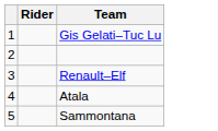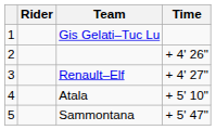 <table class="wikitable">
 <tr>
 <th></th>
 <th>Rider</th>
 <th>Team</th>
+<th>Time</th>
 </tr>
 <tr>
 <td>1</td>
 <td> </td>
 <td><a href='#'>Gis Gelati–Tuc Lu</a></td>
+<td align=right></td>
 </tr>
 <tr>
 <td>2</td>
 <td> </td>
 <td></td>
+<td align=right>+ 4' 26"</td>
 </tr>
 <tr>
 <td>3</td>
 <td> </td>
 <td><a href='#'>Renault–Elf</a></td>
+<td align=right>+ 4' 27"</td>
 </tr>
 <tr>
 <td>4</td>
 <td></td>
 <td>Atala</td>
+<td align=right>+ 5' 10"</td>
 </tr>
 <tr>
 <td>5</td>
 <td></td>
 <td>Sammontana</td>
+<td align=right>+ 5' 47"</td>
 </tr>
 </table>
